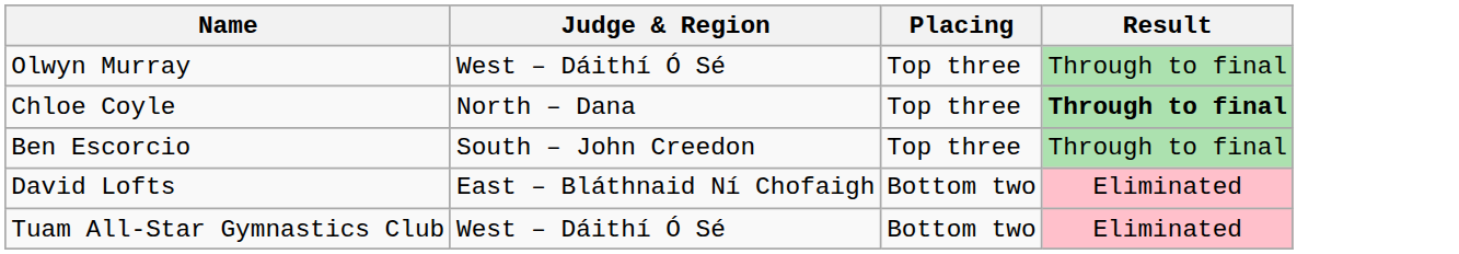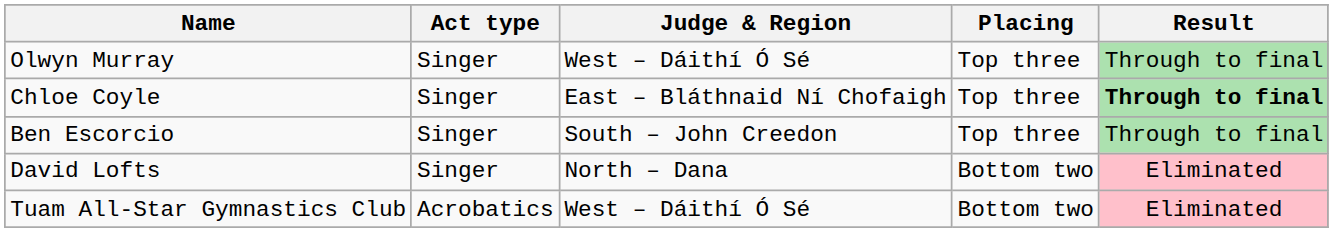 <table class="wikitable">
 <tr>
 <th>Name</th>
+<th>Act type</th>
 <th>Judge & Region</th>
 <th>Placing</th>
 <th>Result</th>
 </tr>
 <tr>
 <td>Olwyn Murray</td>
+<td>Singer</td>
 <td>West – Dáithí Ó Sé</td>
 <td>Top three</td>
 <td style="background:#ACE1AF;" align="center">Through to final</td>
 </tr>
 <tr>
 <td>Chloe Coyle</td>
-<td>North – Dana</td>
+<td>Singer</td>
+<td>East – Bláthnaid Ní Chofaigh</td>
 <td>Top three</td>
 <td style="background:#ACE1AF;" align="center"><strong>Through to final</strong></td>
 </tr>
 <tr>
 <td>Ben Escorcio</td>
+<td>Singer</td>
 <td>South – John Creedon</td>
 <td>Top three</td>
 <td style="background:#ACE1AF;" align="center">Through to final</td>
 </tr>
 <tr>
 <td>David Lofts</td>
-<td>East – Bláthnaid Ní Chofaigh</td>
+<td>Singer</td>
+<td>North – Dana</td>
 <td>Bottom two</td>
 <td style="background:pink" align="center">Eliminated</td>
 </tr>
 <tr>
 <td>Tuam All-Star Gymnastics Club</td>
+<td>Acrobatics</td>
 <td>West – Dáithí Ó Sé</td>
 <td>Bottom two</td>
 <td style="background:pink" align="center">Eliminated</td>
 </tr>
 </table>
